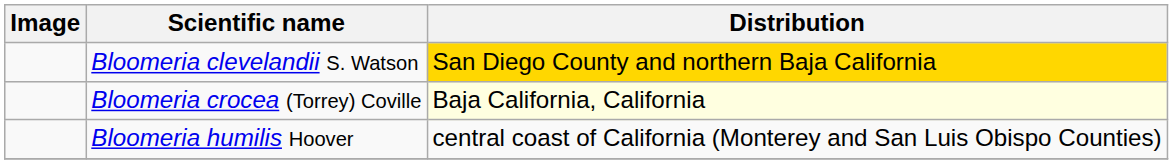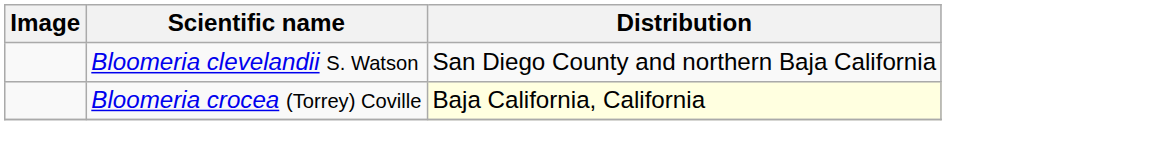 <table class="wikitable">
 <tr>
 <th>Image</th>
 <th>Scientific name</th>
 <th>Distribution</th>
 </tr>
 <tr>
 <td></td>
 <td><em><a href='#'>Bloomeria clevelandii</a></em> <small>S. Watson</small></td>
-<td style="background: gold;">San Diego County and northern Baja California</td>
+<td>San Diego County and northern Baja California</td>
 </tr>
 <tr>
 <td></td>
 <td><em><a href='#'>Bloomeria crocea</a></em> <small>(Torrey) Coville</small></td>
 <td style="background: lightyellow;">Baja California, California</td>
 </tr>
 <tr>
-<td></td>
-<td><em><a href='#'>Bloomeria humilis</a></em> <small>Hoover</small></td>
-<td>central coast of California (Monterey and San Luis Obispo Counties)</td>
-</tr>
-<tr>
 </tr>
 </table>
